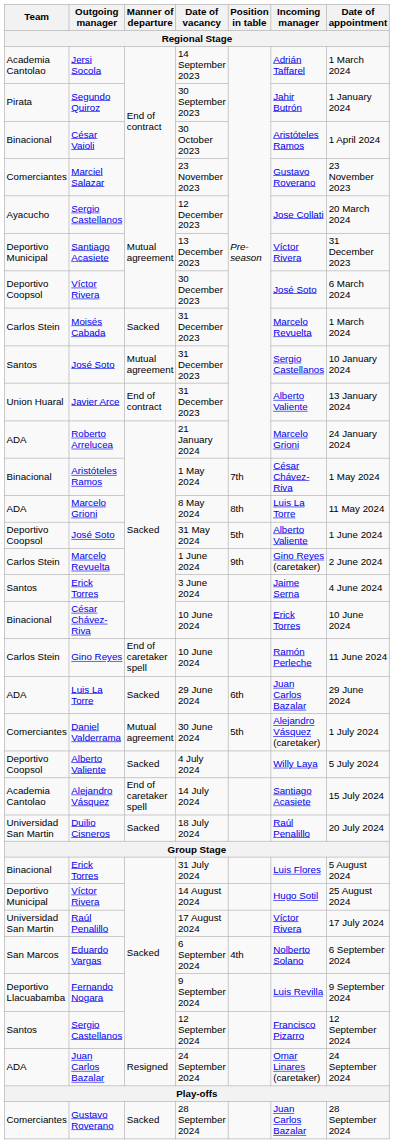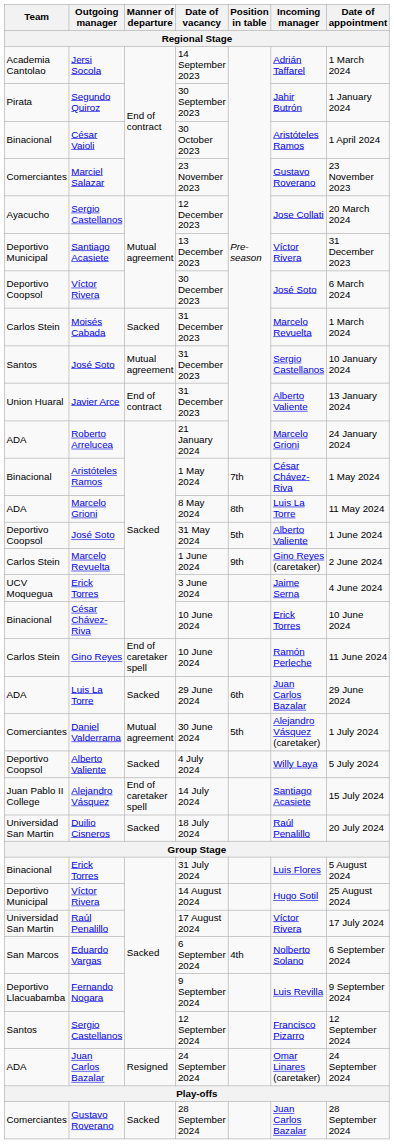 <table class="wikitable">
 <tr>
 <th><strong>Team</strong></th>
 <th><strong>Outgoing manager</strong></th>
 <th><strong>Manner of departure</strong></th>
 <th><strong>Date of vacancy</strong></th>
 <th><strong>Position in table</strong></th>
 <th><strong>Incoming manager</strong></th>
 <th><strong>Date of appointment</strong></th>
 </tr>
 <tr>
 <th colspan="7"><strong>Regional Stage</strong></th>
 </tr>
 <tr>
 <td>Academia Cantolao</td>
 <td> <a href='#'>Jersi Socola</a></td>
 <td rowspan="4">End of contract</td>
 <td>14 September 2023</td>
 <td rowspan="11"><em>Pre-season</em></td>
 <td> <a href='#'>Adrián Taffarel</a></td>
 <td>1 March 2024</td>
 </tr>
 <tr>
 <td>Pirata</td>
 <td> <a href='#'>Segundo Quiroz</a></td>
 <td>30 September 2023</td>
 <td> <a href='#'>Jahir Butrón</a></td>
 <td>1 January 2024</td>
 </tr>
 <tr>
 <td>Binacional</td>
 <td> <a href='#'>César Vaioli</a></td>
 <td>30 October 2023</td>
 <td> <a href='#'>Aristóteles Ramos</a></td>
 <td>1 April 2024</td>
 </tr>
 <tr>
 <td>Comerciantes</td>
 <td> <a href='#'>Marciel Salazar</a></td>
 <td>23 November 2023</td>
 <td> <a href='#'>Gustavo Roverano</a></td>
 <td>23 November 2023</td>
 </tr>
 <tr>
 <td>Ayacucho</td>
 <td> <a href='#'>Sergio Castellanos</a></td>
 <td rowspan="3">Mutual agreement</td>
 <td>12 December 2023</td>
 <td> <a href='#'>Jose Collati</a></td>
 <td>20 March 2024</td>
 </tr>
 <tr>
 <td>Deportivo Municipal</td>
 <td> <a href='#'>Santiago Acasiete</a></td>
 <td>13 December 2023</td>
 <td> <a href='#'>Víctor Rivera</a></td>
 <td>31 December 2023</td>
 </tr>
 <tr>
 <td>Deportivo Coopsol</td>
 <td> <a href='#'>Víctor Rivera</a></td>
 <td>30 December 2023</td>
 <td> <a href='#'>José Soto</a></td>
 <td>6 March 2024</td>
 </tr>
 <tr>
 <td>Carlos Stein</td>
 <td> <a href='#'>Moisés Cabada</a></td>
 <td>Sacked</td>
 <td>31 December 2023</td>
 <td> <a href='#'>Marcelo Revuelta</a></td>
 <td>1 March 2024</td>
 </tr>
 <tr>
 <td>Santos</td>
 <td> <a href='#'>José Soto</a></td>
 <td>Mutual agreement</td>
 <td>31 December 2023</td>
 <td> <a href='#'>Sergio Castellanos</a></td>
 <td>10 January 2024</td>
 </tr>
 <tr>
 <td>Union Huaral</td>
 <td> <a href='#'>Javier Arce</a></td>
 <td>End of contract</td>
 <td>31 December 2023</td>
 <td> <a href='#'>Alberto Valiente</a></td>
 <td>13 January 2024</td>
 </tr>
 <tr>
 <td>ADA</td>
 <td> <a href='#'>Roberto Arrelucea</a></td>
 <td rowspan="7">Sacked</td>
 <td>21 January 2024</td>
 <td> <a href='#'>Marcelo Grioni</a></td>
 <td>24 January 2024</td>
 </tr>
 <tr>
 <td>Binacional</td>
 <td> <a href='#'>Aristóteles Ramos</a></td>
 <td>1 May 2024</td>
 <td>7th</td>
 <td> <a href='#'>César Chávez-Riva</a></td>
 <td>1 May 2024</td>
 </tr>
 <tr>
 <td>ADA</td>
 <td> <a href='#'>Marcelo Grioni</a></td>
 <td>8 May 2024</td>
 <td>8th</td>
 <td> <a href='#'>Luis La Torre</a></td>
 <td>11 May 2024</td>
 </tr>
 <tr>
 <td>Deportivo Coopsol</td>
 <td> <a href='#'>José Soto</a></td>
 <td>31 May 2024</td>
 <td>5th</td>
 <td> <a href='#'>Alberto Valiente</a></td>
 <td>1 June 2024</td>
 </tr>
 <tr>
 <td>Carlos Stein</td>
 <td> <a href='#'>Marcelo Revuelta</a></td>
 <td>1 June 2024</td>
 <td>9th</td>
 <td> <a href='#'>Gino Reyes</a> (caretaker)</td>
 <td>2 June 2024</td>
 </tr>
 <tr>
-<td>Santos</td>
+<td>UCV Moquegua</td>
 <td> <a href='#'>Erick Torres</a></td>
 <td>3 June 2024</td>
 <td></td>
 <td> <a href='#'>Jaime Serna</a></td>
 <td>4 June 2024</td>
 </tr>
 <tr>
 <td>Binacional</td>
 <td> <a href='#'>César Chávez-Riva</a></td>
 <td>10 June 2024</td>
 <td></td>
 <td> <a href='#'>Erick Torres</a></td>
 <td>10 June 2024</td>
 </tr>
 <tr>
 <td>Carlos Stein</td>
 <td> <a href='#'>Gino Reyes</a></td>
 <td>End of caretaker spell</td>
 <td>10 June 2024</td>
 <td></td>
 <td> <a href='#'>Ramón Perleche</a></td>
 <td>11 June 2024</td>
 </tr>
 <tr>
 <td>ADA</td>
 <td> <a href='#'>Luis La Torre</a></td>
 <td>Sacked</td>
 <td>29 June 2024</td>
 <td>6th</td>
 <td> <a href='#'>Juan Carlos Bazalar</a></td>
 <td>29 June 2024</td>
 </tr>
 <tr>
 <td>Comerciantes</td>
 <td> <a href='#'>Daniel Valderrama</a></td>
 <td>Mutual agreement</td>
 <td>30 June 2024</td>
 <td>5th</td>
 <td> <a href='#'>Alejandro Vásquez</a> (caretaker)</td>
 <td>1 July 2024</td>
 </tr>
 <tr>
 <td>Deportivo Coopsol</td>
 <td> <a href='#'>Alberto Valiente</a></td>
 <td>Sacked</td>
 <td>4 July 2024</td>
 <td></td>
 <td> <a href='#'>Willy Laya</a></td>
 <td>5 July 2024</td>
 </tr>
 <tr>
-<td>Academia Cantolao</td>
+<td>Juan Pablo II College</td>
 <td> <a href='#'>Alejandro Vásquez</a></td>
 <td>End of caretaker spell</td>
 <td>14 July 2024</td>
 <td></td>
 <td> <a href='#'>Santiago Acasiete</a></td>
 <td>15 July 2024</td>
 </tr>
 <tr>
 <td>Universidad San Martin</td>
 <td> <a href='#'>Duilio Cisneros</a></td>
 <td>Sacked</td>
 <td>18 July 2024</td>
 <td></td>
 <td> <a href='#'>Raúl Penalillo</a></td>
 <td>20 July 2024</td>
 </tr>
 <tr>
 <th colspan="7">Group Stage</th>
 </tr>
 <tr>
 <td>Binacional</td>
 <td> <a href='#'>Erick Torres</a></td>
 <td rowspan="6">Sacked</td>
 <td>31 July 2024</td>
 <td></td>
 <td> <a href='#'>Luis Flores</a></td>
 <td>5 August 2024</td>
 </tr>
 <tr>
 <td>Deportivo Municipal</td>
 <td> <a href='#'>Víctor Rivera</a></td>
 <td>14 August 2024</td>
 <td></td>
 <td> <a href='#'>Hugo Sotil</a></td>
 <td>25 August 2024</td>
 </tr>
 <tr>
 <td>Universidad San Martin</td>
 <td> <a href='#'>Raúl Penalillo</a></td>
 <td>17 August 2024</td>
 <td></td>
 <td> <a href='#'>Víctor Rivera</a></td>
 <td>17 July 2024</td>
 </tr>
 <tr>
 <td>San Marcos</td>
 <td> <a href='#'>Eduardo Vargas</a></td>
 <td>6 September 2024</td>
 <td>4th</td>
 <td> <a href='#'>Nolberto Solano</a></td>
 <td>6 September 2024</td>
 </tr>
 <tr>
 <td>Deportivo Llacuabamba</td>
 <td> <a href='#'>Fernando Nogara</a></td>
 <td>9 September 2024</td>
 <td></td>
 <td> <a href='#'>Luis Revilla</a></td>
 <td>9 September 2024</td>
 </tr>
 <tr>
 <td>Santos</td>
 <td> <a href='#'>Sergio Castellanos</a></td>
 <td>12 September 2024</td>
 <td></td>
 <td> <a href='#'>Francisco Pizarro</a></td>
 <td>12 September 2024</td>
 </tr>
 <tr>
 <td>ADA</td>
 <td> <a href='#'>Juan Carlos Bazalar</a></td>
 <td>Resigned</td>
 <td>24 September 2024</td>
 <td></td>
 <td> <a href='#'>Omar Linares</a> (caretaker)</td>
 <td>24 September 2024</td>
 </tr>
 <tr>
 <th colspan="7">Play-offs</th>
 </tr>
 <tr>
 <td>Comerciantes</td>
 <td> <a href='#'>Gustavo Roverano</a></td>
 <td>Sacked</td>
 <td>28 September 2024</td>
 <td></td>
 <td> <a href='#'>Juan Carlos Bazalar</a></td>
 <td>28 September 2024</td>
 </tr>
 </table>
